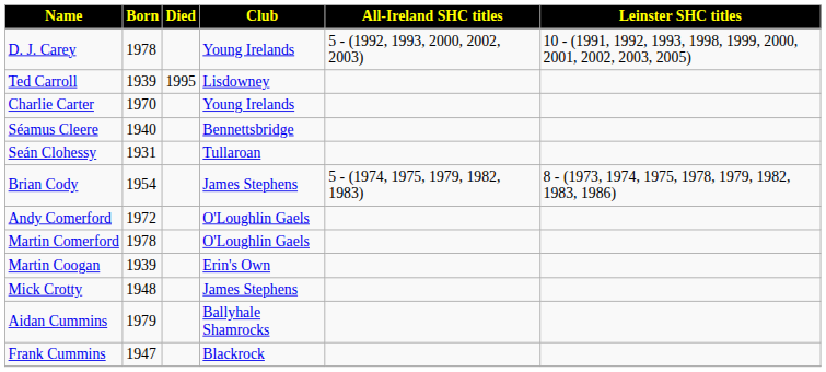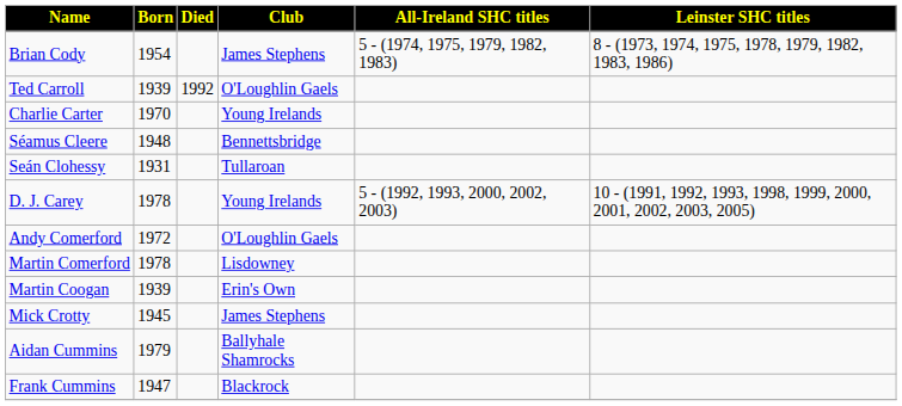 <table align=top class="wikitable">
 <tr>
 <th style="background:black; color:yellow;" width=140>Name</th>
 <th style="background:black; color:yellow;" width=25>Born</th>
 <th style="background:black; color:yellow;" width=25>Died</th>
 <th style="background:black; color:yellow;" width=140>Club</th>
 <th style="background:black; color:yellow;" width=300>All-Ireland SHC titles</th>
 <th style="background:black; color:yellow;" width=400>Leinster SHC titles</th>
 </tr>
 <tr>
-<td><a href='#'>D. J. Carey</a></td>
-<td>1978</td>
+<td><a href='#'>Brian Cody</a></td>
+<td>1954</td>
 <td></td>
-<td><a href='#'>Young Irelands</a></td>
-<td>5 - (1992, 1993, 2000, 2002, 2003)</td>
-<td>10 - (1991, 1992, 1993, 1998, 1999, 2000, 2001, 2002, 2003, 2005)</td>
+<td><a href='#'>James Stephens</a></td>
+<td>5 - (1974, 1975, 1979, 1982, 1983)</td>
+<td>8 - (1973, 1974, 1975, 1978, 1979, 1982, 1983, 1986)</td>
 </tr>
 <tr>
 <td><a href='#'>Ted Carroll</a></td>
 <td>1939</td>
-<td>1995</td>
-<td><a href='#'>Lisdowney</a></td>
+<td>1992</td>
+<td><a href='#'>O'Loughlin Gaels</a></td>
 <td></td>
 <td></td>
 </tr>
 <tr>
 <td><a href='#'>Charlie Carter</a></td>
 <td>1970</td>
 <td></td>
 <td><a href='#'>Young Irelands</a></td>
 <td></td>
 <td></td>
 </tr>
 <tr>
 <td><a href='#'>Séamus Cleere</a></td>
-<td>1940</td>
+<td>1948</td>
 <td></td>
 <td><a href='#'>Bennettsbridge</a></td>
 <td></td>
 <td></td>
 </tr>
 <tr>
 <td><a href='#'>Seán Clohessy</a></td>
 <td>1931</td>
 <td></td>
 <td><a href='#'>Tullaroan</a></td>
 <td></td>
 <td></td>
 </tr>
 <tr>
-<td><a href='#'>Brian Cody</a></td>
-<td>1954</td>
+<td><a href='#'>D. J. Carey</a></td>
+<td>1978</td>
 <td></td>
-<td><a href='#'>James Stephens</a></td>
-<td>5 - (1974, 1975, 1979, 1982, 1983)</td>
-<td>8 - (1973, 1974, 1975, 1978, 1979, 1982, 1983, 1986)</td>
+<td><a href='#'>Young Irelands</a></td>
+<td>5 - (1992, 1993, 2000, 2002, 2003)</td>
+<td>10 - (1991, 1992, 1993, 1998, 1999, 2000, 2001, 2002, 2003, 2005)</td>
 </tr>
 <tr>
 <td><a href='#'>Andy Comerford</a></td>
 <td>1972</td>
 <td></td>
 <td><a href='#'>O'Loughlin Gaels</a></td>
 <td></td>
 <td></td>
 </tr>
 <tr>
 <td><a href='#'>Martin Comerford</a></td>
 <td>1978</td>
 <td></td>
-<td><a href='#'>O'Loughlin Gaels</a></td>
+<td><a href='#'>Lisdowney</a></td>
 <td></td>
 <td></td>
 </tr>
 <tr>
 <td><a href='#'>Martin Coogan</a></td>
 <td>1939</td>
 <td></td>
 <td><a href='#'>Erin's Own</a></td>
 <td></td>
 <td></td>
 </tr>
 <tr>
 <td><a href='#'>Mick Crotty</a></td>
-<td>1948</td>
+<td>1945</td>
 <td></td>
 <td><a href='#'>James Stephens</a></td>
 <td></td>
 <td></td>
 </tr>
 <tr>
 <td><a href='#'>Aidan Cummins</a></td>
 <td>1979</td>
 <td></td>
 <td><a href='#'>Ballyhale Shamrocks</a></td>
 <td></td>
 <td></td>
 </tr>
 <tr>
 <td><a href='#'>Frank Cummins</a></td>
 <td>1947</td>
 <td></td>
 <td><a href='#'>Blackrock</a></td>
 <td></td>
 <td></td>
 </tr>
 <tr>
 </tr>
 </table>
